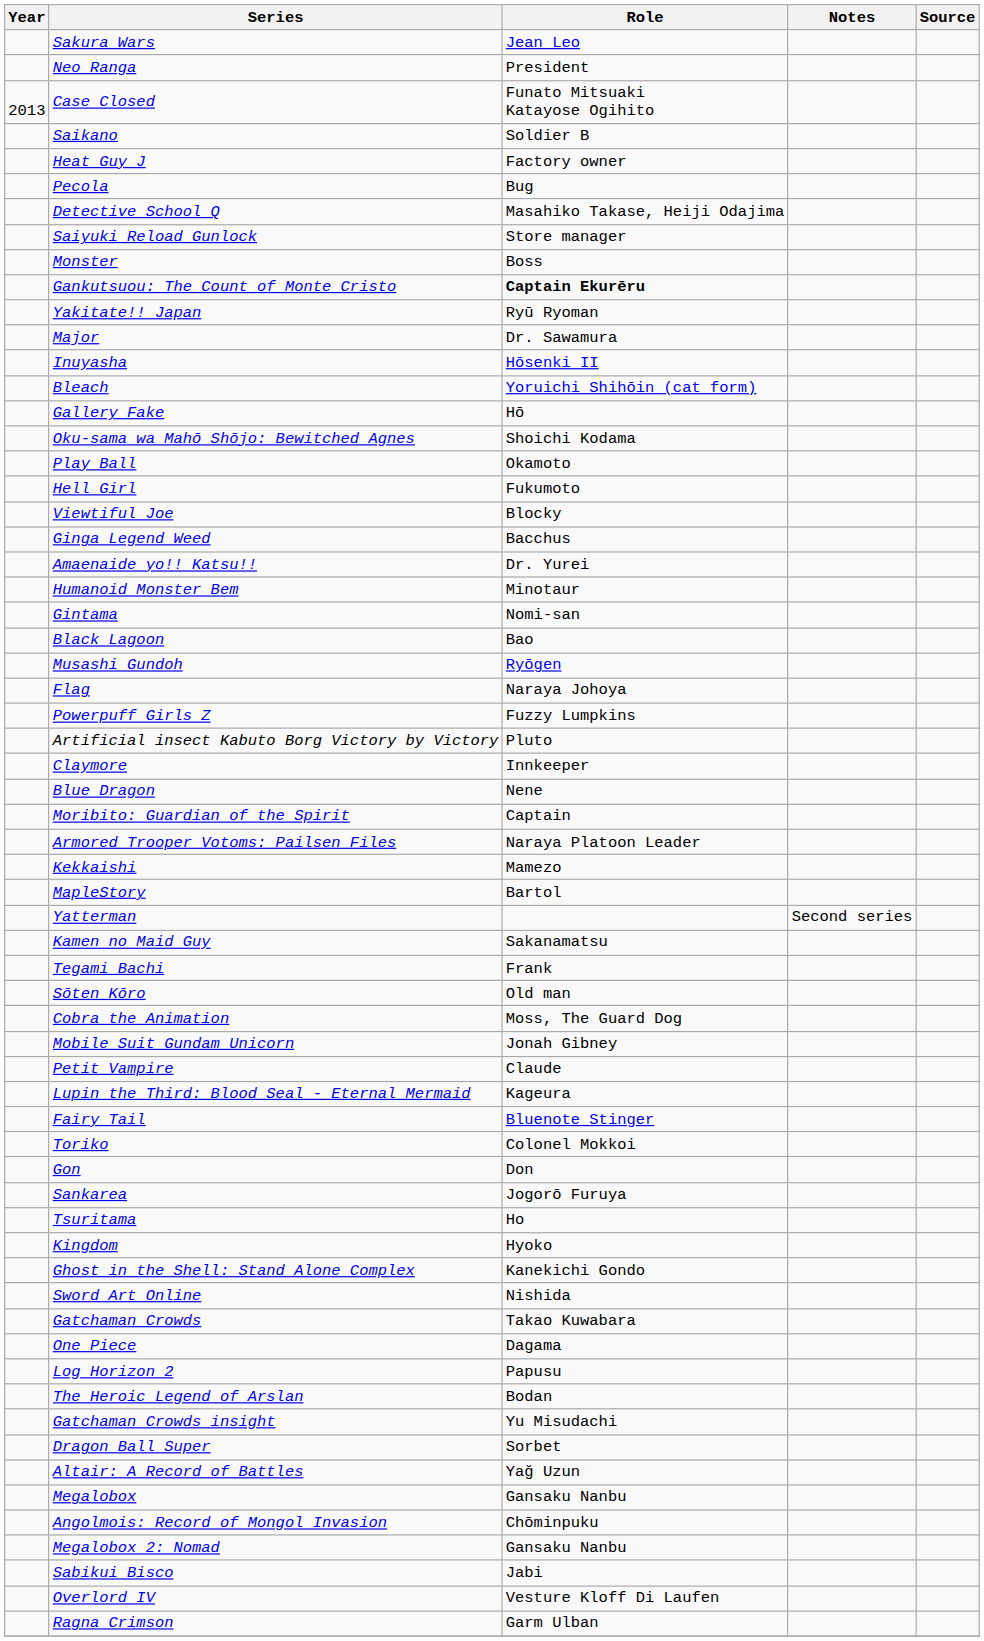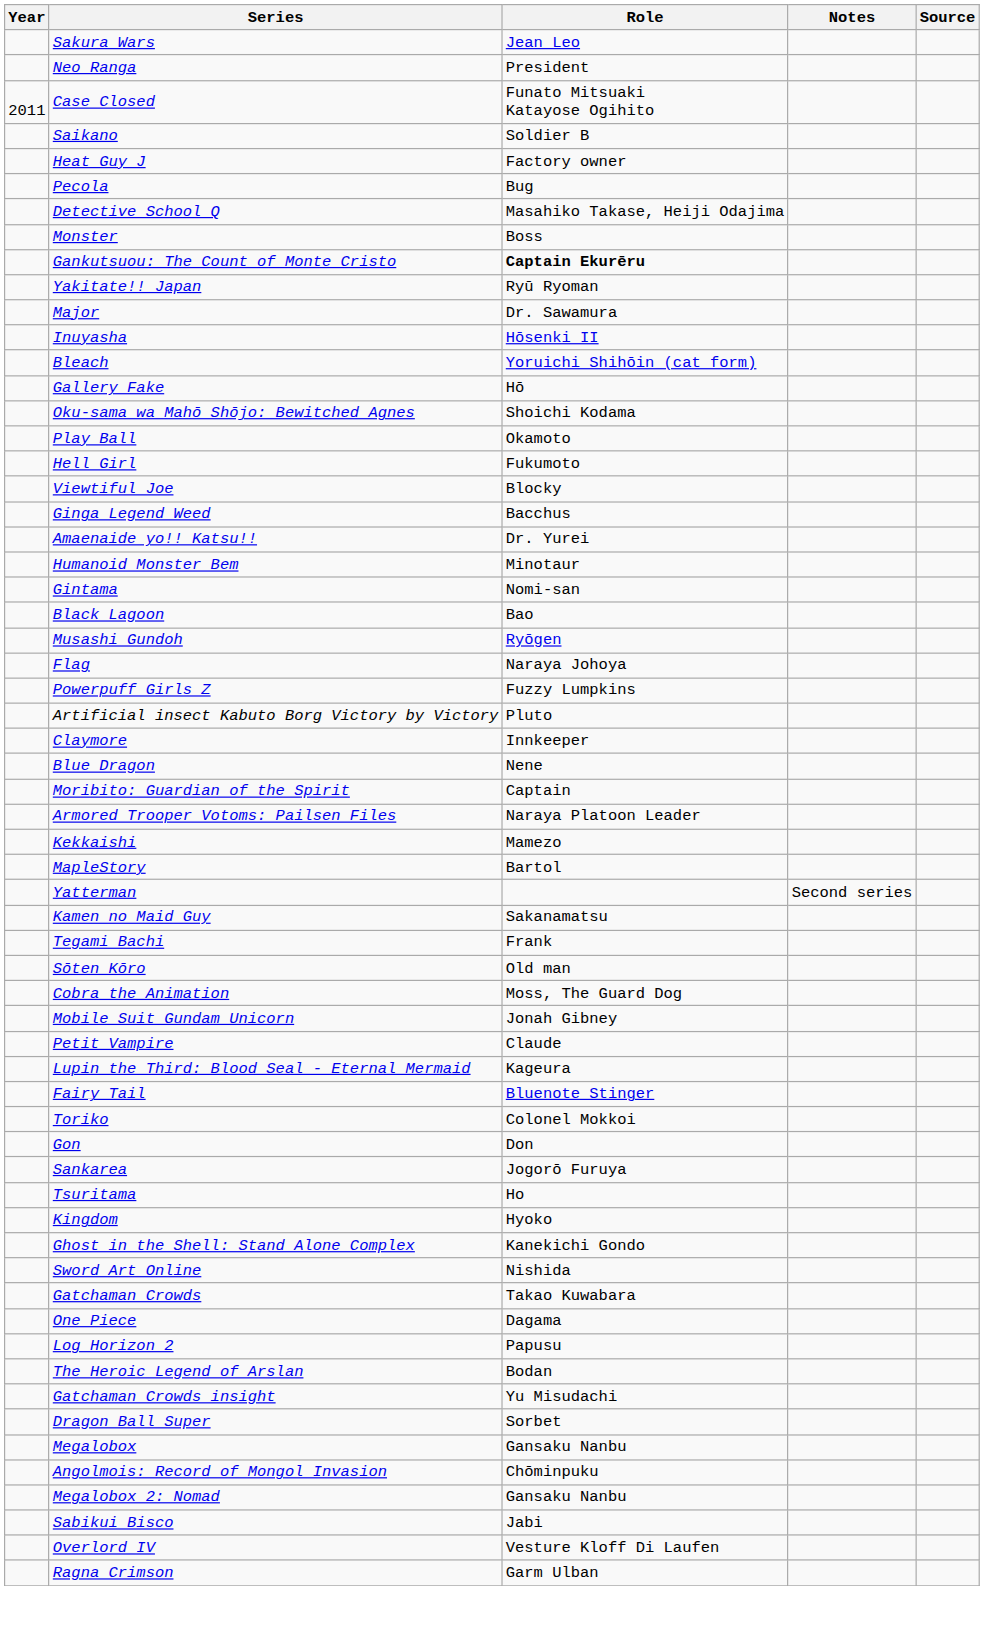 <table class="wikitable sortable plainrowheaders">
 <tr>
 <th>Year</th>
 <th>Series</th>
 <th>Role</th>
 <th class="unsortable">Notes</th>
 <th class="unsortable">Source</th>
 </tr>
 <tr>
 <td></td>
 <td><em><a href='#'>Sakura Wars</a></em></td>
 <td><a href='#'>Jean Leo</a></td>
 <td></td>
 <td></td>
 </tr>
 <tr>
 <td></td>
 <td><em><a href='#'>Neo Ranga</a></em> </td>
 <td>President </td>
 <td></td>
 <td></td>
 </tr>
 <tr>
-<td><br>2013</td>
+<td><br>2011</td>
 <td><em><a href='#'>Case Closed</a></em></td>
 <td>Funato Mitsuaki<br>Katayose Ogihito </td>
 <td></td>
 <td></td>
 </tr>
 <tr>
 <td></td>
 <td><em><a href='#'>Saikano</a></em></td>
 <td>Soldier B</td>
 <td></td>
 <td></td>
 </tr>
 <tr>
 <td></td>
 <td><em><a href='#'>Heat Guy J</a></em></td>
 <td>Factory owner </td>
 <td></td>
 <td></td>
 </tr>
 <tr>
 <td></td>
 <td><em><a href='#'>Pecola</a></em></td>
 <td>Bug </td>
 <td></td>
 <td></td>
 </tr>
 <tr>
 <td></td>
 <td><em><a href='#'>Detective School Q</a></em></td>
 <td>Masahiko Takase, Heiji Odajima </td>
-<td></td>
-<td></td>
-</tr>
-<tr>
-<td></td>
-<td><em><a href='#'>Saiyuki Reload Gunlock</a></em></td>
-<td>Store manager </td>
 <td></td>
 <td></td>
 </tr>
 <tr>
 <td></td>
 <td><em><a href='#'>Monster</a></em></td>
 <td>Boss </td>
 <td></td>
 <td></td>
 </tr>
 <tr>
 <td></td>
 <td><em><a href='#'>Gankutsuou: The Count of Monte Cristo</a></em></td>
 <td><strong>Captain Ekurēru</strong></td>
 <td></td>
 <td></td>
 </tr>
 <tr>
 <td></td>
 <td><em><a href='#'>Yakitate!! Japan</a></em></td>
 <td>Ryū Ryoman</td>
 <td></td>
 <td></td>
 </tr>
 <tr>
 <td></td>
 <td><em><a href='#'>Major</a></em></td>
 <td>Dr. Sawamura</td>
 <td></td>
 <td></td>
 </tr>
 <tr>
 <td></td>
 <td><em><a href='#'>Inuyasha</a></em></td>
 <td><a href='#'>Hōsenki II</a></td>
 <td></td>
 <td></td>
 </tr>
 <tr>
 <td></td>
 <td><em><a href='#'>Bleach</a></em></td>
 <td><a href='#'>Yoruichi Shihōin (cat form)</a></td>
 <td></td>
 <td></td>
 </tr>
 <tr>
 <td></td>
 <td><em><a href='#'>Gallery Fake</a></em></td>
 <td>Hō</td>
 <td></td>
 <td></td>
 </tr>
 <tr>
 <td></td>
 <td><em><a href='#'>Oku-sama wa Mahō Shōjo: Bewitched Agnes</a></em></td>
 <td>Shoichi Kodama </td>
 <td></td>
 <td></td>
 </tr>
 <tr>
 <td></td>
 <td><em><a href='#'>Play Ball</a></em></td>
 <td>Okamoto</td>
 <td></td>
 <td></td>
 </tr>
 <tr>
 <td></td>
 <td><em><a href='#'>Hell Girl</a></em></td>
 <td>Fukumoto</td>
 <td></td>
 <td></td>
 </tr>
 <tr>
 <td></td>
 <td><em><a href='#'>Viewtiful Joe</a></em></td>
 <td>Blocky</td>
 <td></td>
 <td></td>
 </tr>
 <tr>
 <td></td>
 <td><em><a href='#'>Ginga Legend Weed</a></em></td>
 <td>Bacchus</td>
 <td></td>
 <td></td>
 </tr>
 <tr>
 <td></td>
 <td><em><a href='#'>Amaenaide yo!! Katsu!!</a></em></td>
 <td>Dr. Yurei </td>
 <td></td>
 <td></td>
 </tr>
 <tr>
 <td></td>
 <td><em><a href='#'>Humanoid Monster Bem</a></em></td>
 <td>Minotaur</td>
 <td></td>
 <td></td>
 </tr>
 <tr>
 <td></td>
 <td><em><a href='#'>Gintama</a></em></td>
 <td>Nomi-san</td>
 <td></td>
 <td></td>
 </tr>
 <tr>
 <td></td>
 <td><em><a href='#'>Black Lagoon</a></em></td>
 <td>Bao</td>
 <td></td>
 <td></td>
 </tr>
 <tr>
 <td></td>
 <td><em><a href='#'>Musashi Gundoh</a></em></td>
 <td><a href='#'>Ryōgen</a></td>
 <td></td>
 <td></td>
 </tr>
 <tr>
 <td></td>
 <td><em><a href='#'>Flag</a></em></td>
 <td>Naraya Johoya </td>
 <td></td>
 <td></td>
 </tr>
 <tr>
 <td></td>
 <td><em><a href='#'>Powerpuff Girls Z</a></em></td>
 <td>Fuzzy Lumpkins</td>
 <td></td>
 <td></td>
 </tr>
 <tr>
 <td></td>
 <td><em>Artificial insect Kabuto Borg Victory by Victory</em></td>
 <td>Pluto </td>
 <td></td>
 <td></td>
 </tr>
 <tr>
 <td></td>
 <td><em><a href='#'>Claymore</a></em></td>
 <td>Innkeeper</td>
 <td></td>
 <td></td>
 </tr>
 <tr>
 <td></td>
 <td><em><a href='#'>Blue Dragon</a></em></td>
 <td>Nene</td>
 <td></td>
 <td></td>
 </tr>
 <tr>
 <td></td>
 <td><em><a href='#'>Moribito: Guardian of the Spirit</a></em></td>
 <td>Captain</td>
 <td></td>
 <td></td>
 </tr>
 <tr>
 <td></td>
 <td><em><a href='#'>Armored Trooper Votoms: Pailsen Files</a></em> </td>
 <td>Naraya Platoon Leader </td>
 <td></td>
 <td></td>
 </tr>
 <tr>
 <td></td>
 <td><em><a href='#'>Kekkaishi</a></em></td>
 <td>Mamezo</td>
 <td></td>
 <td></td>
 </tr>
 <tr>
 <td></td>
 <td><em><a href='#'>MapleStory</a></em></td>
 <td>Bartol</td>
 <td></td>
 <td></td>
 </tr>
 <tr>
 <td></td>
 <td><em><a href='#'>Yatterman</a></em></td>
 <td></td>
 <td>Second series</td>
 <td></td>
 </tr>
 <tr>
 <td></td>
 <td><em><a href='#'>Kamen no Maid Guy</a></em></td>
 <td>Sakanamatsu </td>
 <td></td>
 <td></td>
 </tr>
 <tr>
 <td></td>
 <td><em><a href='#'>Tegami Bachi</a></em></td>
 <td>Frank</td>
 <td></td>
 <td></td>
 </tr>
 <tr>
 <td></td>
 <td><em><a href='#'>Sōten Kōro</a></em></td>
 <td>Old man</td>
 <td></td>
 <td></td>
 </tr>
 <tr>
 <td></td>
 <td><em><a href='#'>Cobra the Animation</a></em></td>
 <td>Moss, The Guard Dog </td>
 <td></td>
 <td></td>
 </tr>
 <tr>
 <td></td>
 <td><em><a href='#'>Mobile Suit Gundam Unicorn</a></em></td>
 <td>Jonah Gibney </td>
 <td></td>
 <td></td>
 </tr>
 <tr>
 <td></td>
 <td><em><a href='#'>Petit Vampire</a></em></td>
 <td>Claude</td>
 <td></td>
 <td></td>
 </tr>
 <tr>
 <td></td>
 <td><em><a href='#'>Lupin the Third: Blood Seal - Eternal Mermaid</a></em></td>
 <td>Kageura </td>
 <td></td>
 <td></td>
 </tr>
 <tr>
 <td></td>
 <td><em><a href='#'>Fairy Tail</a></em></td>
 <td><a href='#'>Bluenote Stinger</a></td>
 <td></td>
 <td></td>
 </tr>
 <tr>
 <td></td>
 <td><em><a href='#'>Toriko</a></em></td>
 <td>Colonel Mokkoi</td>
 <td></td>
 <td></td>
 </tr>
 <tr>
 <td></td>
 <td><em><a href='#'>Gon</a></em></td>
 <td>Don </td>
 <td></td>
 <td></td>
 </tr>
 <tr>
 <td></td>
 <td><em><a href='#'>Sankarea</a></em></td>
 <td>Jogorō Furuya</td>
 <td></td>
 <td></td>
 </tr>
 <tr>
 <td></td>
 <td><em><a href='#'>Tsuritama</a></em></td>
 <td>Ho </td>
 <td></td>
 <td></td>
 </tr>
 <tr>
 <td></td>
 <td><em><a href='#'>Kingdom</a></em> </td>
 <td>Hyoko</td>
 <td></td>
 <td></td>
 </tr>
 <tr>
 <td></td>
 <td><em><a href='#'>Ghost in the Shell: Stand Alone Complex</a></em></td>
 <td>Kanekichi Gondo</td>
 <td></td>
 <td></td>
 </tr>
 <tr>
 <td></td>
 <td><em><a href='#'>Sword Art Online</a></em></td>
 <td>Nishida</td>
 <td></td>
 <td></td>
 </tr>
 <tr>
 <td></td>
 <td><em><a href='#'>Gatchaman Crowds</a></em></td>
 <td>Takao Kuwabara</td>
 <td></td>
 <td></td>
 </tr>
 <tr>
 <td></td>
 <td><em><a href='#'>One Piece</a></em></td>
 <td>Dagama</td>
 <td></td>
 <td></td>
 </tr>
 <tr>
 <td></td>
 <td><em><a href='#'>Log Horizon 2</a></em></td>
 <td>Papusu </td>
 <td></td>
 <td></td>
 </tr>
 <tr>
 <td></td>
 <td><em><a href='#'>The Heroic Legend of Arslan</a></em></td>
 <td>Bodan</td>
 <td></td>
 <td></td>
 </tr>
 <tr>
 <td></td>
 <td><em><a href='#'>Gatchaman Crowds insight</a></em></td>
 <td>Yu Misudachi</td>
 <td></td>
 <td></td>
 </tr>
 <tr>
 <td></td>
 <td><em><a href='#'>Dragon Ball Super</a></em></td>
 <td>Sorbet</td>
 <td></td>
 <td></td>
 </tr>
 <tr>
 <td></td>
-<td><em><a href='#'>Altair: A Record of Battles</a></em></td>
-<td>Yağ Uzun</td>
-<td></td>
-<td></td>
-</tr>
-<tr>
-<td></td>
 <td><em><a href='#'>Megalobox</a></em></td>
 <td>Gansaku Nanbu</td>
 <td></td>
 <td></td>
 </tr>
 <tr>
 <td></td>
 <td><em><a href='#'>Angolmois: Record of Mongol Invasion</a></em></td>
 <td>Chōminpuku</td>
 <td></td>
 <td></td>
 </tr>
 <tr>
 <td></td>
 <td><em><a href='#'>Megalobox 2: Nomad</a></em></td>
 <td>Gansaku Nanbu</td>
 <td></td>
 <td></td>
 </tr>
 <tr>
 <td></td>
 <td><em><a href='#'>Sabikui Bisco</a></em></td>
 <td>Jabi</td>
 <td></td>
 <td></td>
 </tr>
 <tr>
 <td></td>
 <td><em><a href='#'>Overlord IV</a></em></td>
 <td>Vesture Kloff Di Laufen</td>
 <td></td>
 <td></td>
 </tr>
 <tr>
 <td></td>
 <td><em><a href='#'>Ragna Crimson</a></em></td>
 <td>Garm Ulban</td>
 <td></td>
 <td></td>
 </tr>
 <tr>
 </tr>
 </table>
